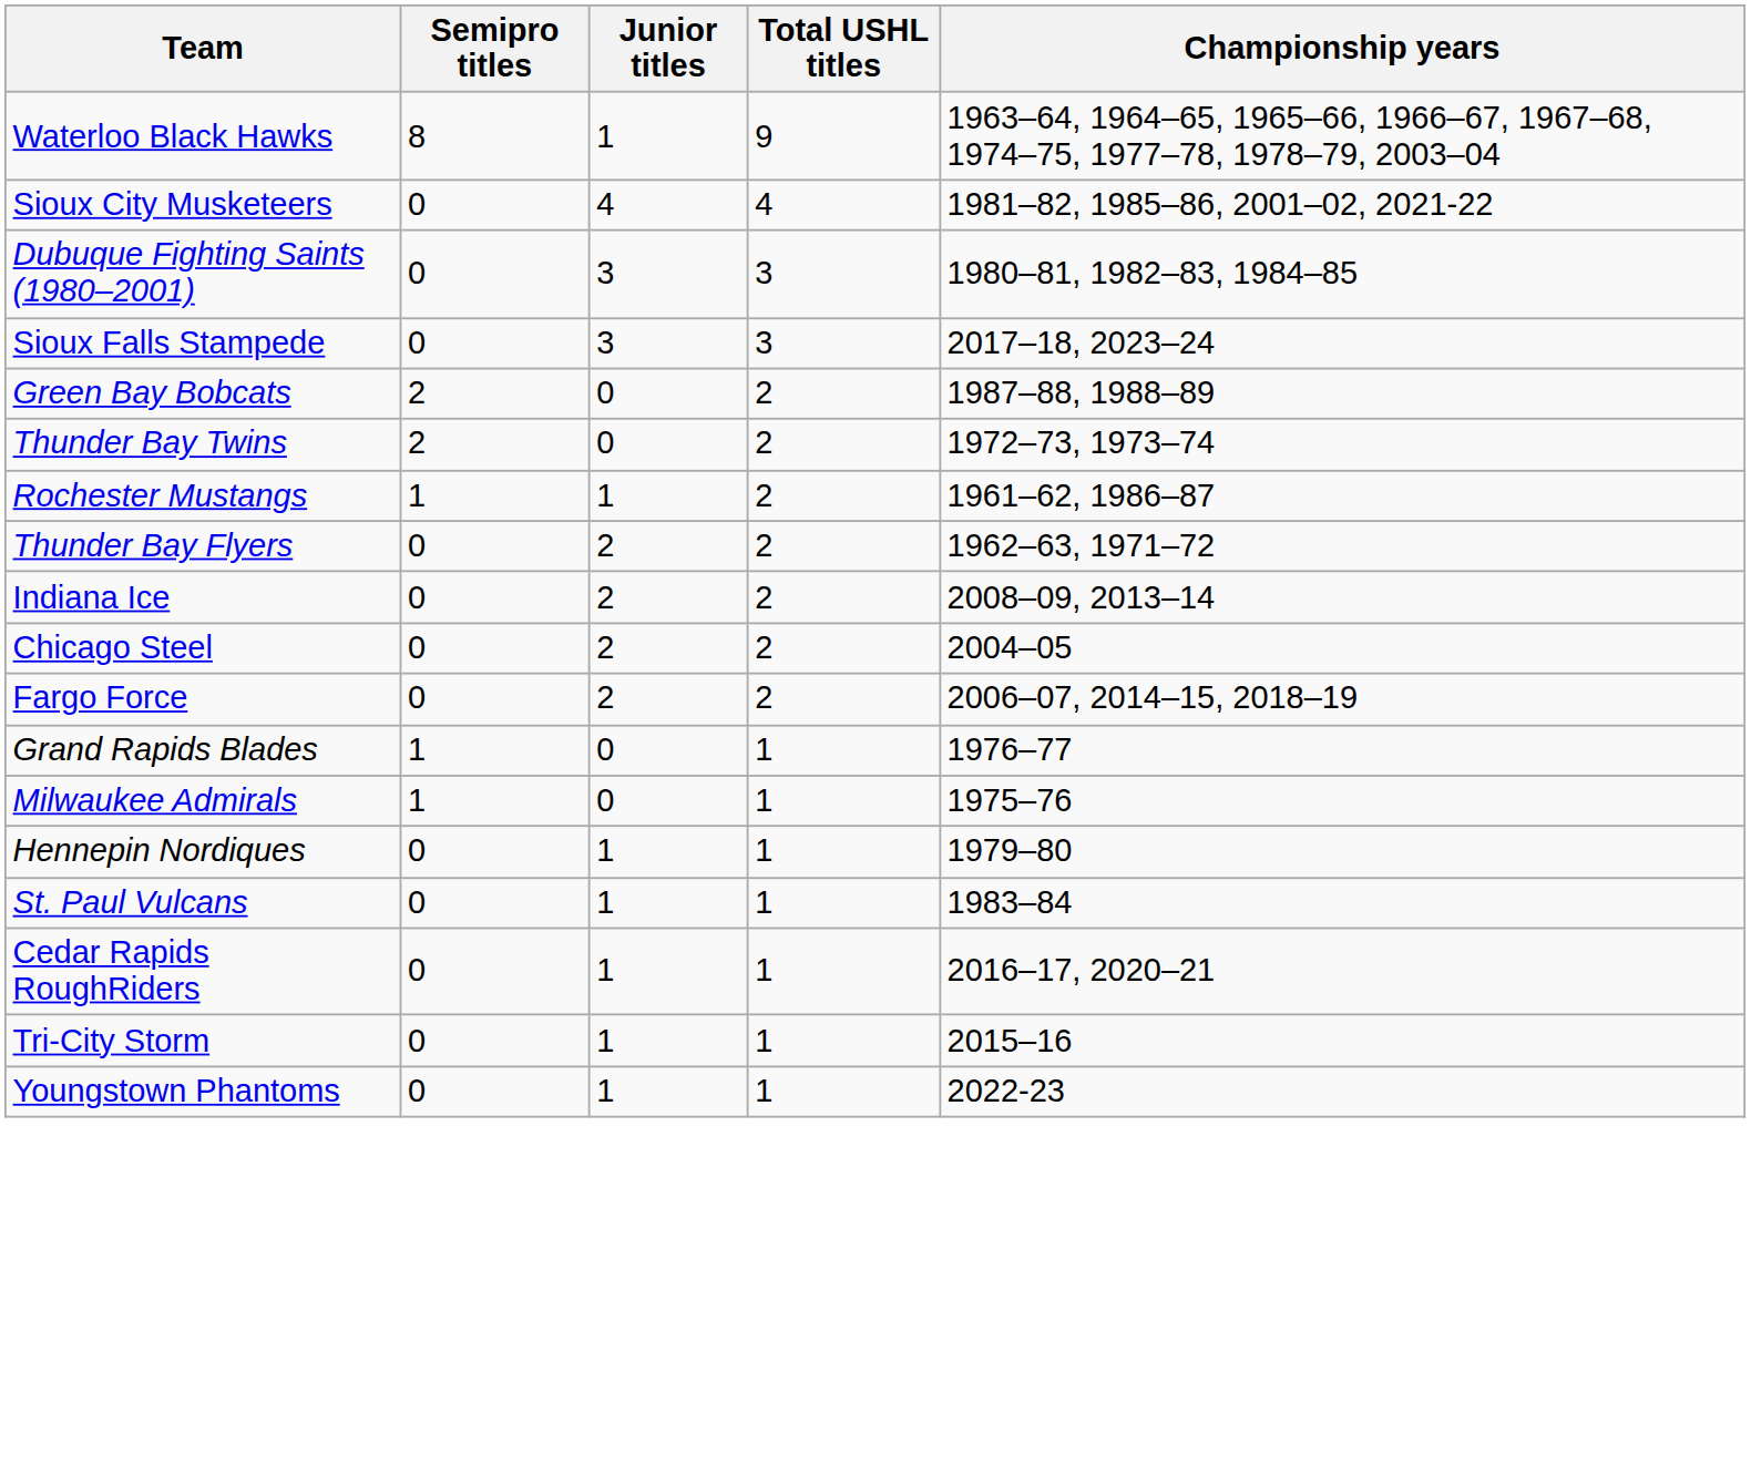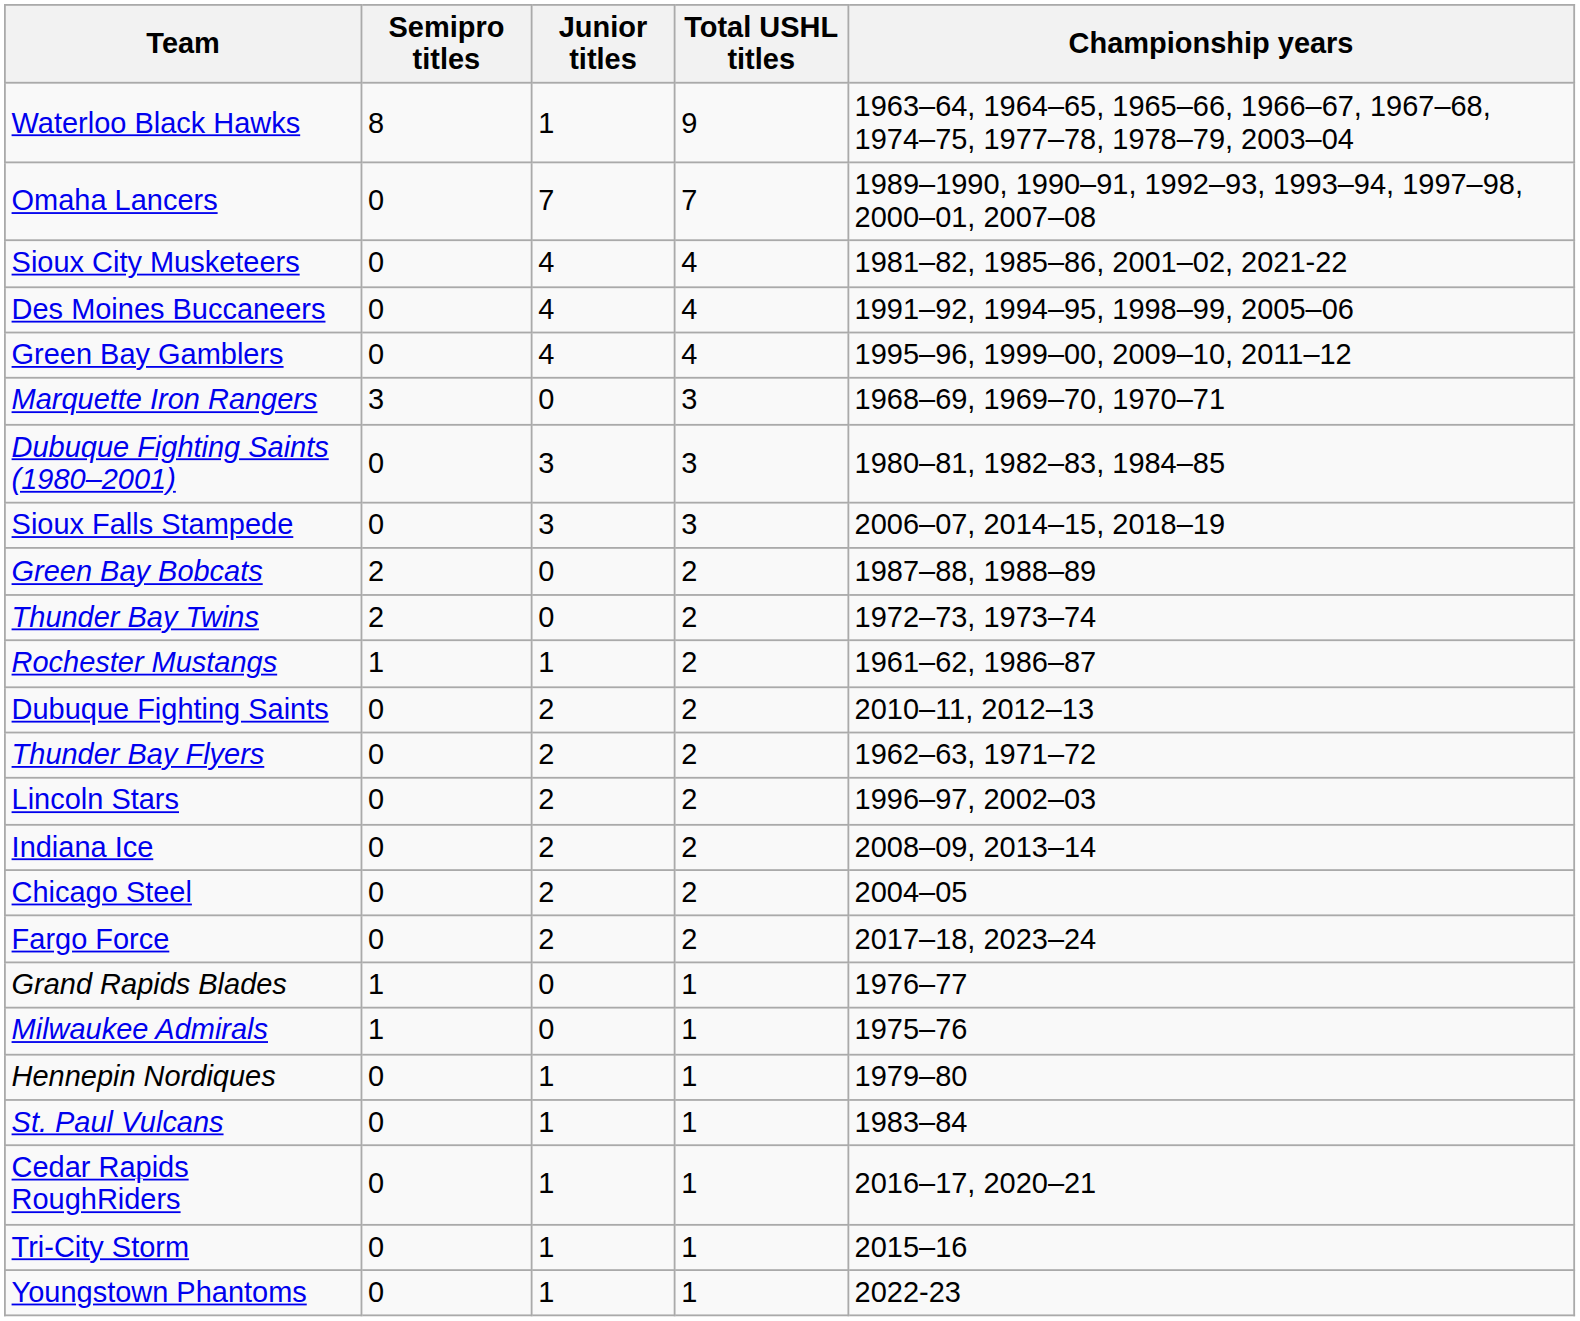 <table class="wikitable sortable">
 <tr>
 <th>Team</th>
 <th>Semipro titles</th>
 <th>Junior titles</th>
 <th>Total USHL titles</th>
 <th>Championship years</th>
 </tr>
 <tr>
 <td><a href='#'>Waterloo Black Hawks</a></td>
 <td>8</td>
 <td>1</td>
 <td>9</td>
 <td>1963–64, 1964–65, 1965–66, 1966–67, 1967–68, 1974–75, 1977–78, 1978–79, 2003–04</td>
 </tr>
 <tr>
+<td><a href='#'>Omaha Lancers</a></td>
+<td>0</td>
+<td>7</td>
+<td>7</td>
+<td>1989–1990, 1990–91, 1992–93, 1993–94, 1997–98, 2000–01, 2007–08</td>
+</tr>
+<tr>
 <td><a href='#'>Sioux City Musketeers</a></td>
 <td>0</td>
 <td>4</td>
 <td>4</td>
 <td>1981–82, 1985–86, 2001–02, 2021-22</td>
+</tr>
+<tr>
+<td><a href='#'>Des Moines Buccaneers</a></td>
+<td>0</td>
+<td>4</td>
+<td>4</td>
+<td>1991–92, 1994–95, 1998–99, 2005–06</td>
+</tr>
+<tr>
+<td><a href='#'>Green Bay Gamblers</a></td>
+<td>0</td>
+<td>4</td>
+<td>4</td>
+<td>1995–96, 1999–00, 2009–10, 2011–12</td>
+</tr>
+<tr>
+<td><em><a href='#'>Marquette Iron Rangers</a></em></td>
+<td>3</td>
+<td>0</td>
+<td>3</td>
+<td>1968–69, 1969–70, 1970–71</td>
 </tr>
 <tr>
 <td><em><a href='#'>Dubuque Fighting Saints (1980–2001)</a></em></td>
 <td>0</td>
 <td>3</td>
 <td>3</td>
 <td>1980–81, 1982–83, 1984–85</td>
 </tr>
 <tr>
 <td><a href='#'>Sioux Falls Stampede</a></td>
 <td>0</td>
 <td>3</td>
 <td>3</td>
-<td>2017–18, 2023–24</td>
+<td>2006–07, 2014–15, 2018–19</td>
 </tr>
 <tr>
 <td><em><a href='#'>Green Bay Bobcats</a></em></td>
 <td>2</td>
 <td>0</td>
 <td>2</td>
 <td>1987–88, 1988–89</td>
 </tr>
 <tr>
 <td><em><a href='#'>Thunder Bay Twins</a></em></td>
 <td>2</td>
 <td>0</td>
 <td>2</td>
 <td>1972–73, 1973–74</td>
 </tr>
 <tr>
 <td><em><a href='#'>Rochester Mustangs</a></em></td>
 <td>1</td>
 <td>1</td>
 <td>2</td>
 <td>1961–62, 1986–87</td>
 </tr>
 <tr>
+<td><a href='#'>Dubuque Fighting Saints</a></td>
+<td>0</td>
+<td>2</td>
+<td>2</td>
+<td>2010–11, 2012–13</td>
+</tr>
+<tr>
 <td><em><a href='#'>Thunder Bay Flyers</a></em></td>
 <td>0</td>
 <td>2</td>
 <td>2</td>
 <td>1962–63, 1971–72</td>
+</tr>
+<tr>
+<td><a href='#'>Lincoln Stars</a></td>
+<td>0</td>
+<td>2</td>
+<td>2</td>
+<td>1996–97, 2002–03</td>
 </tr>
 <tr>
 <td><a href='#'>Indiana Ice</a></td>
 <td>0</td>
 <td>2</td>
 <td>2</td>
 <td>2008–09, 2013–14</td>
 </tr>
 <tr>
 <td><a href='#'>Chicago Steel</a></td>
 <td>0</td>
 <td>2</td>
 <td>2</td>
 <td>2004–05</td>
 </tr>
 <tr>
 <td><a href='#'>Fargo Force</a></td>
 <td>0</td>
 <td>2</td>
 <td>2</td>
-<td>2006–07, 2014–15, 2018–19</td>
+<td>2017–18, 2023–24</td>
 </tr>
 <tr>
 <td><em>Grand Rapids Blades</em></td>
 <td>1</td>
 <td>0</td>
 <td>1</td>
 <td>1976–77</td>
 </tr>
 <tr>
 <td><em><a href='#'>Milwaukee Admirals</a></em></td>
 <td>1</td>
 <td>0</td>
 <td>1</td>
 <td>1975–76</td>
 </tr>
 <tr>
 <td><em>Hennepin Nordiques</em></td>
 <td>0</td>
 <td>1</td>
 <td>1</td>
 <td>1979–80</td>
 </tr>
 <tr>
 <td><em><a href='#'>St. Paul Vulcans</a></em></td>
 <td>0</td>
 <td>1</td>
 <td>1</td>
 <td>1983–84</td>
 </tr>
 <tr>
 <td><a href='#'>Cedar Rapids RoughRiders</a></td>
 <td>0</td>
 <td>1</td>
 <td>1</td>
 <td>2016–17, 2020–21</td>
 </tr>
 <tr>
 <td><a href='#'>Tri-City Storm</a></td>
 <td>0</td>
 <td>1</td>
 <td>1</td>
 <td>2015–16</td>
 </tr>
 <tr>
 <td><a href='#'>Youngstown Phantoms</a></td>
 <td>0</td>
 <td>1</td>
 <td>1</td>
 <td>2022-23</td>
 </tr>
 </table>
